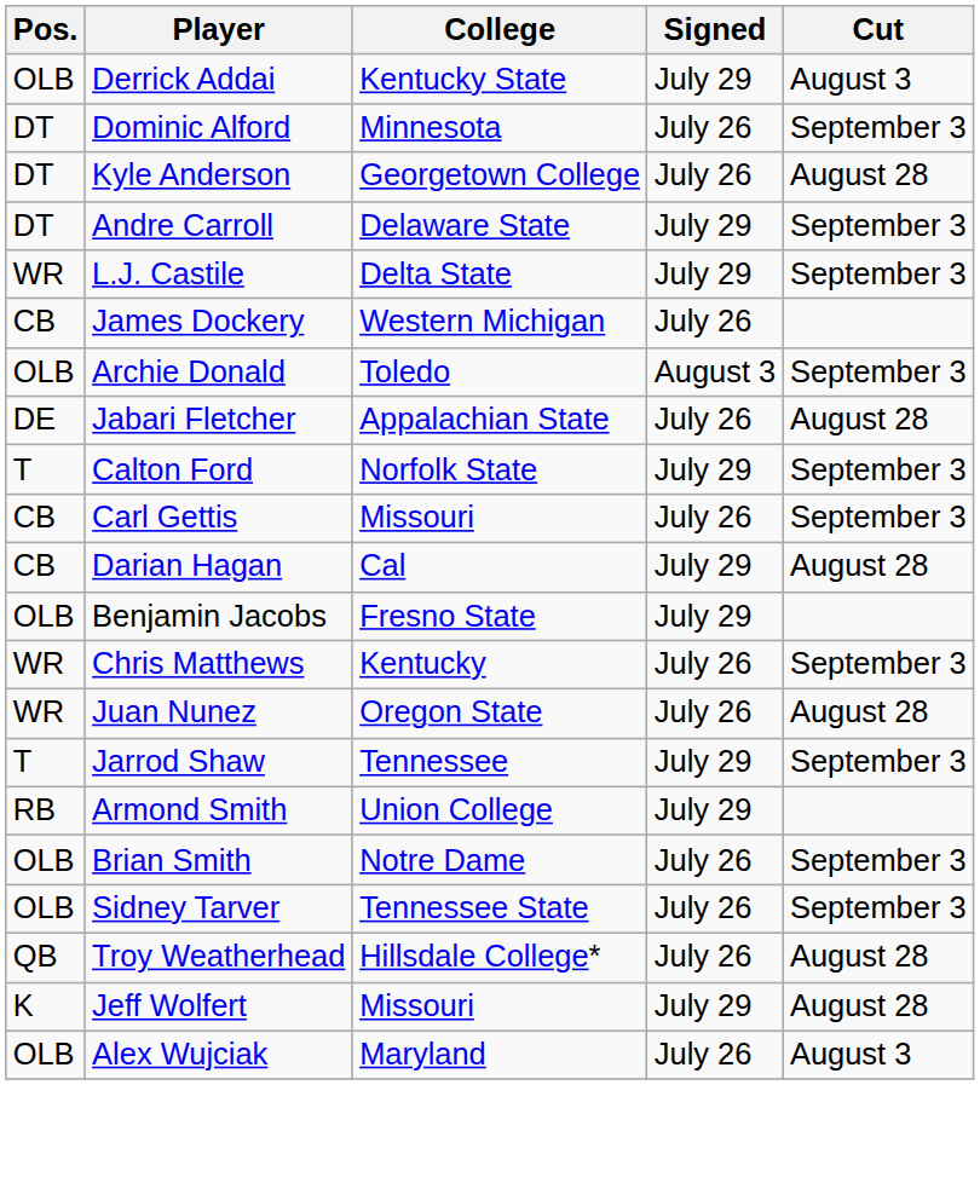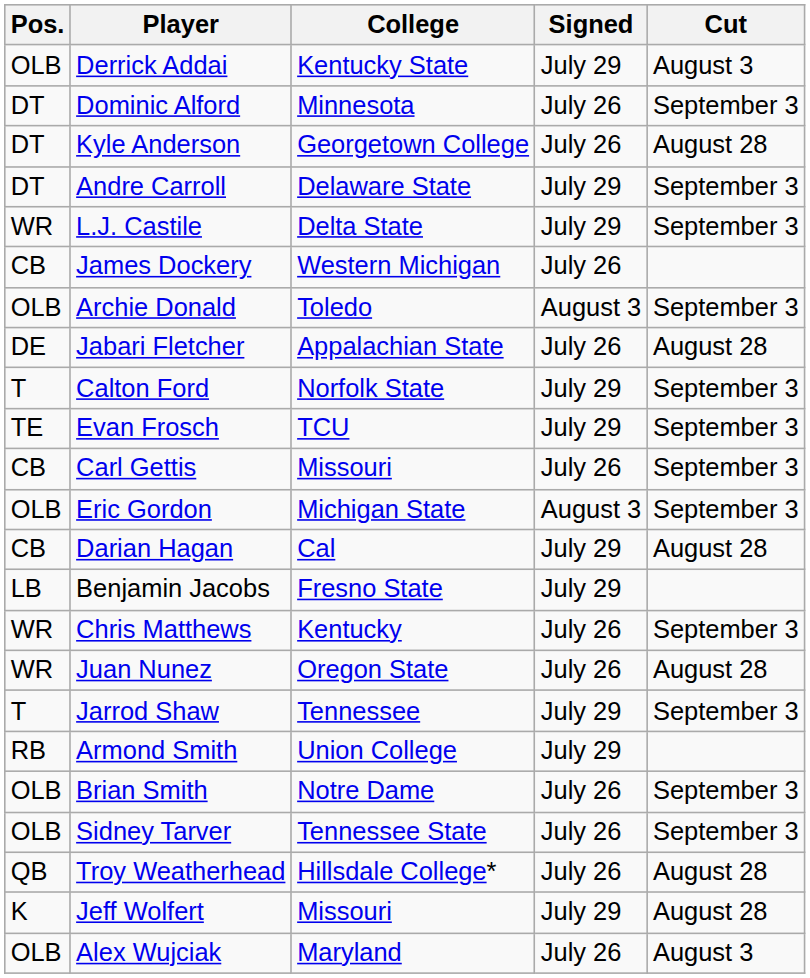 <table class="wikitable">
 <tr>
 <th>Pos.</th>
 <th>Player</th>
 <th>College</th>
 <th>Signed</th>
 <th>Cut</th>
 </tr>
 <tr>
 <td>OLB</td>
 <td><a href='#'>Derrick Addai</a></td>
 <td><a href='#'>Kentucky State</a></td>
 <td>July 29</td>
 <td>August 3</td>
 </tr>
 <tr>
 <td>DT</td>
 <td><a href='#'>Dominic Alford</a></td>
 <td><a href='#'>Minnesota</a></td>
 <td>July 26</td>
 <td>September 3</td>
 </tr>
 <tr>
 <td>DT</td>
 <td><a href='#'>Kyle Anderson</a></td>
 <td><a href='#'>Georgetown College</a></td>
 <td>July 26</td>
 <td>August 28</td>
 </tr>
 <tr>
 <td>DT</td>
 <td><a href='#'>Andre Carroll</a></td>
 <td><a href='#'>Delaware State</a></td>
 <td>July 29</td>
 <td>September 3</td>
 </tr>
 <tr>
 <td>WR</td>
 <td><a href='#'>L.J. Castile</a></td>
 <td><a href='#'>Delta State</a></td>
 <td>July 29</td>
 <td>September 3</td>
 </tr>
 <tr>
 <td>CB</td>
 <td><a href='#'>James Dockery</a></td>
 <td><a href='#'>Western Michigan</a></td>
 <td>July 26</td>
 <td></td>
 </tr>
 <tr>
 <td>OLB</td>
 <td><a href='#'>Archie Donald</a></td>
 <td><a href='#'>Toledo</a></td>
 <td>August 3</td>
 <td>September 3</td>
 </tr>
 <tr>
 <td>DE</td>
 <td><a href='#'>Jabari Fletcher</a></td>
 <td><a href='#'>Appalachian State</a></td>
 <td>July 26</td>
 <td>August 28</td>
 </tr>
 <tr>
 <td>T</td>
 <td><a href='#'>Calton Ford</a></td>
 <td><a href='#'>Norfolk State</a></td>
 <td>July 29</td>
 <td>September 3</td>
 </tr>
 <tr>
+<td>TE</td>
+<td><a href='#'>Evan Frosch</a></td>
+<td><a href='#'>TCU</a></td>
+<td>July 29</td>
+<td>September 3</td>
+</tr>
+<tr>
 <td>CB</td>
 <td><a href='#'>Carl Gettis</a></td>
 <td><a href='#'>Missouri</a></td>
 <td>July 26</td>
+<td>September 3</td>
+</tr>
+<tr>
+<td>OLB</td>
+<td><a href='#'>Eric Gordon</a></td>
+<td><a href='#'>Michigan State</a></td>
+<td>August 3</td>
 <td>September 3</td>
 </tr>
 <tr>
 <td>CB</td>
 <td><a href='#'>Darian Hagan</a></td>
 <td><a href='#'>Cal</a></td>
 <td>July 29</td>
 <td>August 28</td>
 </tr>
 <tr>
-<td>OLB</td>
+<td>LB</td>
 <td>Benjamin Jacobs</td>
 <td><a href='#'>Fresno State</a></td>
 <td>July 29</td>
 <td></td>
 </tr>
 <tr>
 <td>WR</td>
 <td><a href='#'>Chris Matthews</a></td>
 <td><a href='#'>Kentucky</a></td>
 <td>July 26</td>
 <td>September 3</td>
 </tr>
 <tr>
 <td>WR</td>
 <td><a href='#'>Juan Nunez</a></td>
 <td><a href='#'>Oregon State</a></td>
 <td>July 26</td>
 <td>August 28</td>
 </tr>
 <tr>
 <td>T</td>
 <td><a href='#'>Jarrod Shaw</a></td>
 <td><a href='#'>Tennessee</a></td>
 <td>July 29</td>
 <td>September 3</td>
 </tr>
 <tr>
 <td>RB</td>
 <td><a href='#'>Armond Smith</a></td>
 <td><a href='#'>Union College</a></td>
 <td>July 29</td>
 <td></td>
 </tr>
 <tr>
 <td>OLB</td>
 <td><a href='#'>Brian Smith</a></td>
 <td><a href='#'>Notre Dame</a></td>
 <td>July 26</td>
 <td>September 3</td>
 </tr>
 <tr>
 <td>OLB</td>
 <td><a href='#'>Sidney Tarver</a></td>
 <td><a href='#'>Tennessee State</a></td>
 <td>July 26</td>
 <td>September 3</td>
 </tr>
 <tr>
 <td>QB</td>
 <td><a href='#'>Troy Weatherhead</a></td>
 <td><a href='#'>Hillsdale College</a>*</td>
 <td>July 26</td>
 <td>August 28</td>
 </tr>
 <tr>
 <td>K</td>
 <td><a href='#'>Jeff Wolfert</a></td>
 <td><a href='#'>Missouri</a></td>
 <td>July 29</td>
 <td>August 28</td>
 </tr>
 <tr>
 <td>OLB</td>
 <td><a href='#'>Alex Wujciak</a></td>
 <td><a href='#'>Maryland</a></td>
 <td>July 26</td>
 <td>August 3</td>
 </tr>
 </table>
